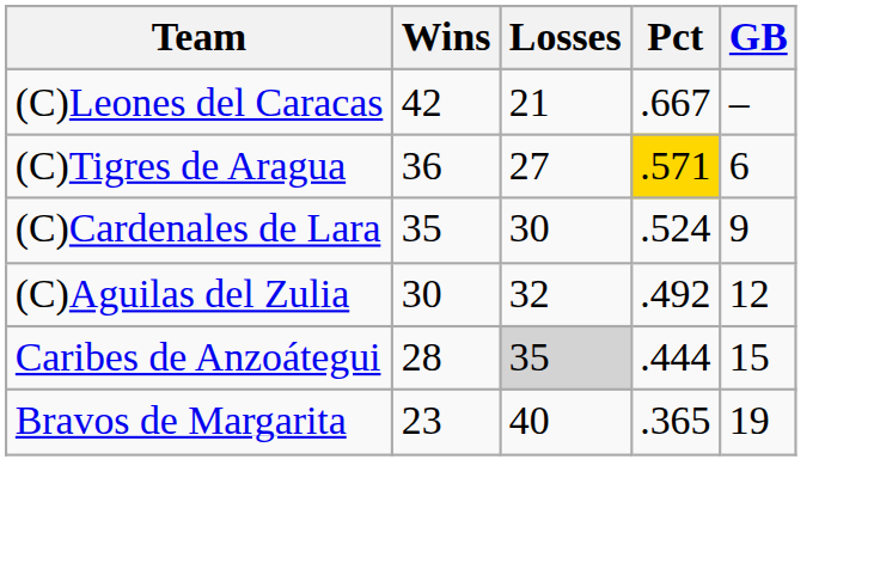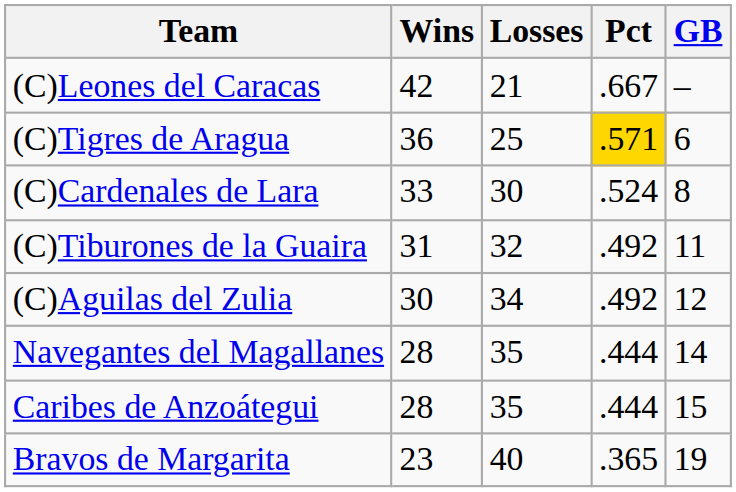 <table class="wikitable">
 <tr>
 <th>Team</th>
 <th>Wins</th>
 <th>Losses</th>
 <th>Pct</th>
 <th><a href='#'>GB</a></th>
 </tr>
 <tr>
 <td>(C)<a href='#'>Leones del Caracas</a></td>
 <td>42</td>
 <td>21</td>
 <td>.667</td>
 <td>–</td>
 </tr>
 <tr>
 <td>(C)<a href='#'>Tigres de Aragua</a></td>
 <td>36</td>
-<td>27</td>
+<td>25</td>
 <td style="background: gold;">.571</td>
 <td>6</td>
 </tr>
 <tr>
 <td>(C)<a href='#'>Cardenales de Lara</a></td>
-<td>35</td>
+<td>33</td>
 <td>30</td>
 <td>.524</td>
-<td>9</td>
+<td>8</td>
+</tr>
+<tr>
+<td>(C)<a href='#'>Tiburones de la Guaira</a></td>
+<td>31</td>
+<td>32</td>
+<td>.492</td>
+<td>11</td>
 </tr>
 <tr>
 <td>(C)<a href='#'>Aguilas del Zulia</a></td>
 <td>30</td>
-<td>32</td>
+<td>34</td>
 <td>.492</td>
 <td>12</td>
 </tr>
 <tr>
+<td><a href='#'>Navegantes del Magallanes</a></td>
+<td>28</td>
+<td>35</td>
+<td>.444</td>
+<td>14</td>
+</tr>
+<tr>
 <td><a href='#'>Caribes de Anzoátegui</a></td>
 <td>28</td>
-<td style="background: lightgrey;">35</td>
+<td>35</td>
 <td>.444</td>
 <td>15</td>
 </tr>
 <tr>
 <td><a href='#'>Bravos de Margarita</a></td>
 <td>23</td>
 <td>40</td>
 <td>.365</td>
 <td>19</td>
 </tr>
 </table>
